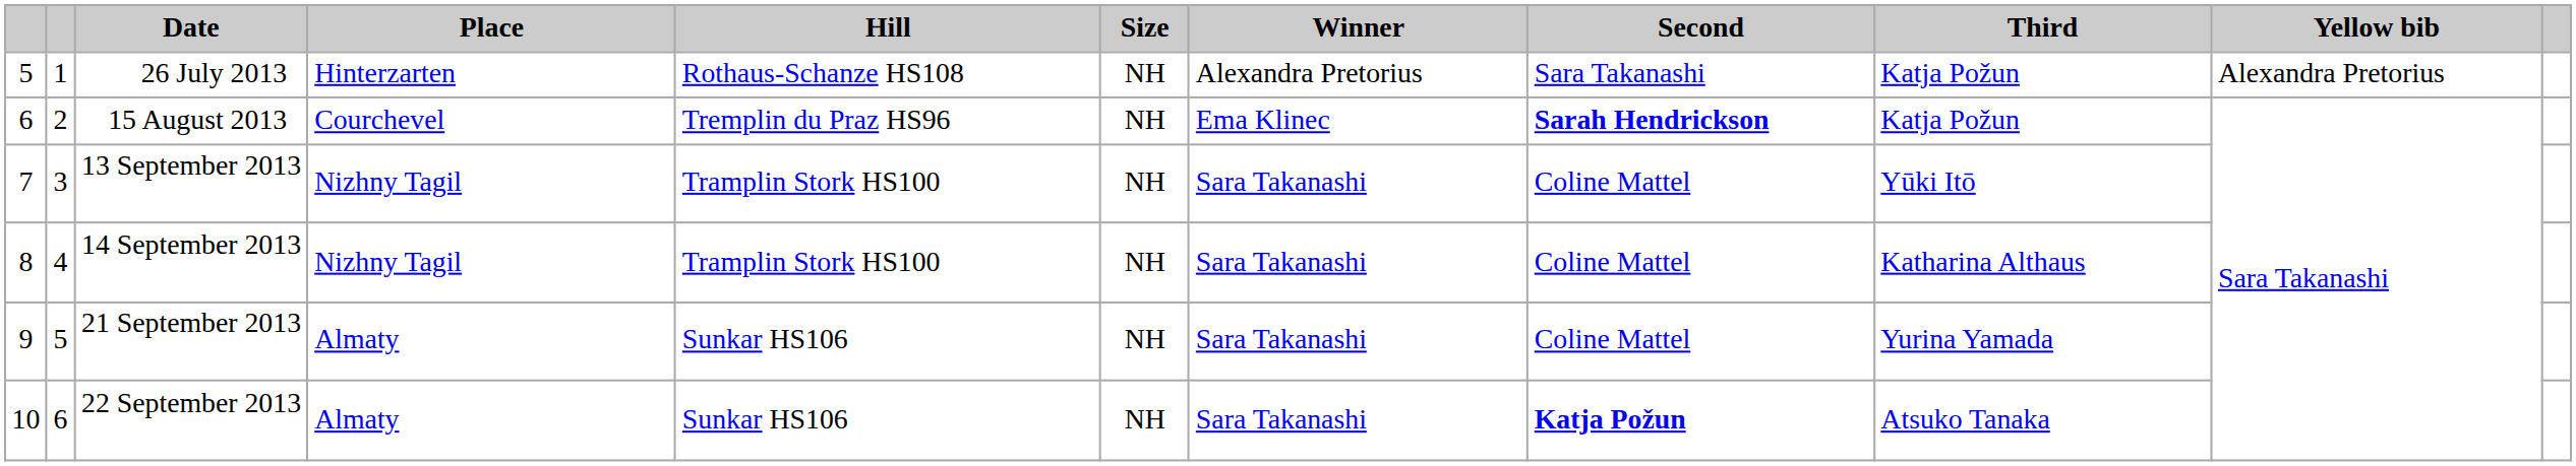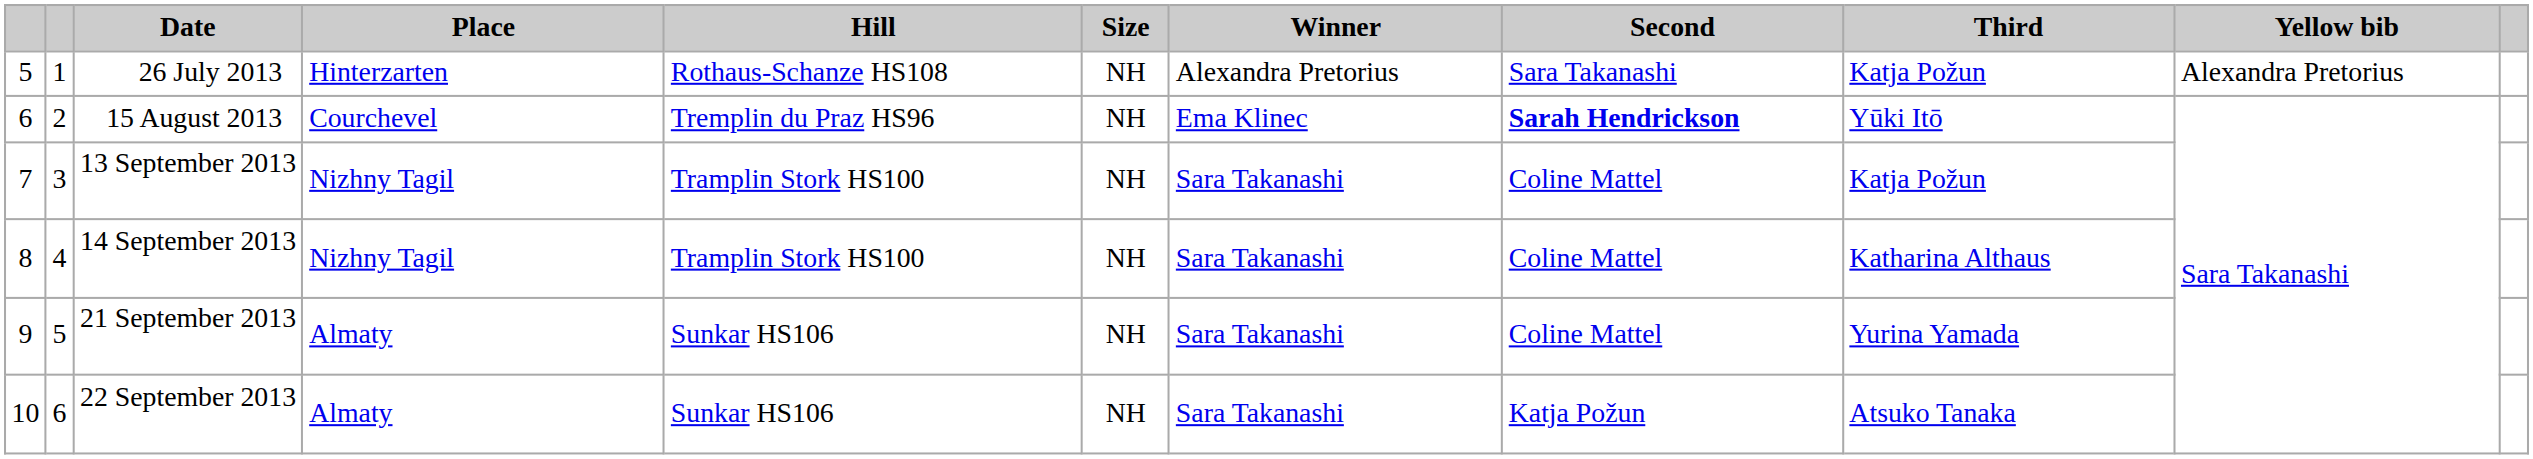 <table class="wikitable plainrowheaders" style="background:#fff; font-size:86%; line-height:16px; border:grey solid 1px; border-collapse:collapse;">
 <tr style="background:#ccc; text-align:center;">
 <th scope="col" style="background:#ccc; width=20 px;"></th>
 <th scope="col" style="background:#ccc; width=30 px;"></th>
 <th scope="col" style="background:#ccc; width:120px;">Date</th>
 <th scope="col" style="background:#ccc; width:200px;">Place</th>
 <th scope="col" style="background:#ccc; width:240px;">Hill</th>
 <th scope="col" style="background:#ccc; width:40px;">Size</th>
 <th scope="col" style="background:#ccc; width:185px;">Winner</th>
 <th scope="col" style="background:#ccc; width:185px;">Second</th>
 <th scope="col" style="background:#ccc; width:185px;">Third</th>
 <th scope="col" style="background:#ccc; width:180px;">Yellow bib</th>
 <th scope="col" style="background:#ccc; width:10px;"></th>
 </tr>
 <tr>
 <td align=center>5</td>
 <td align=center>1</td>
 <td align=right>26 July 2013  </td>
 <td> <a href='#'>Hinterzarten</a></td>
 <td><a href='#'>Rothaus-Schanze</a> HS108</td>
 <td align=center>NH</td>
 <td> Alexandra Pretorius</td>
 <td> <a href='#'>Sara Takanashi</a></td>
 <td> <a href='#'>Katja Požun</a></td>
 <td> Alexandra Pretorius</td>
 <td></td>
 </tr>
 <tr>
 <td align=center>6</td>
 <td align=center>2</td>
 <td align=right>15 August 2013  </td>
 <td> <a href='#'>Courchevel</a></td>
 <td><a href='#'>Tremplin du Praz</a> HS96</td>
 <td align=center>NH</td>
 <td> <a href='#'>Ema Klinec</a></td>
 <td><strong> <a href='#'>Sarah Hendrickson</a></strong></td>
-<td> <a href='#'>Katja Požun</a></td>
+<td> <a href='#'>Yūki Itō</a></td>
 <td rowspan=5> <a href='#'>Sara Takanashi</a></td>
 <td></td>
 </tr>
 <tr>
 <td align=center>7</td>
 <td align=center>3</td>
 <td align=right>13 September 2013  </td>
 <td> <a href='#'>Nizhny Tagil</a></td>
 <td><a href='#'>Tramplin Stork</a> HS100</td>
 <td align=center>NH</td>
 <td> <a href='#'>Sara Takanashi</a></td>
 <td> <a href='#'>Coline Mattel</a></td>
-<td> <a href='#'>Yūki Itō</a></td>
+<td> <a href='#'>Katja Požun</a></td>
 <td></td>
 </tr>
 <tr>
 <td align=center>8</td>
 <td align=center>4</td>
 <td align=right>14 September 2013  </td>
 <td> <a href='#'>Nizhny Tagil</a></td>
 <td><a href='#'>Tramplin Stork</a> HS100</td>
 <td align=center>NH</td>
 <td> <a href='#'>Sara Takanashi</a></td>
 <td> <a href='#'>Coline Mattel</a></td>
 <td> <a href='#'>Katharina Althaus</a></td>
 <td></td>
 </tr>
 <tr>
 <td align=center>9</td>
 <td align=center>5</td>
 <td align=right>21 September 2013  </td>
 <td> <a href='#'>Almaty</a></td>
 <td><a href='#'>Sunkar</a> HS106</td>
 <td align=center>NH</td>
 <td> <a href='#'>Sara Takanashi</a></td>
 <td> <a href='#'>Coline Mattel</a></td>
 <td> <a href='#'>Yurina Yamada</a></td>
 <td></td>
 </tr>
 <tr>
 <td align=center>10</td>
 <td align=center>6</td>
 <td align=right>22 September 2013  </td>
 <td> <a href='#'>Almaty</a></td>
 <td><a href='#'>Sunkar</a> HS106</td>
 <td align=center>NH</td>
 <td> <a href='#'>Sara Takanashi</a></td>
-<td><strong> <a href='#'>Katja Požun</a></strong></td>
+<td> <a href='#'>Katja Požun</a></td>
 <td> <a href='#'>Atsuko Tanaka</a></td>
 <td></td>
 </tr>
 </table>
